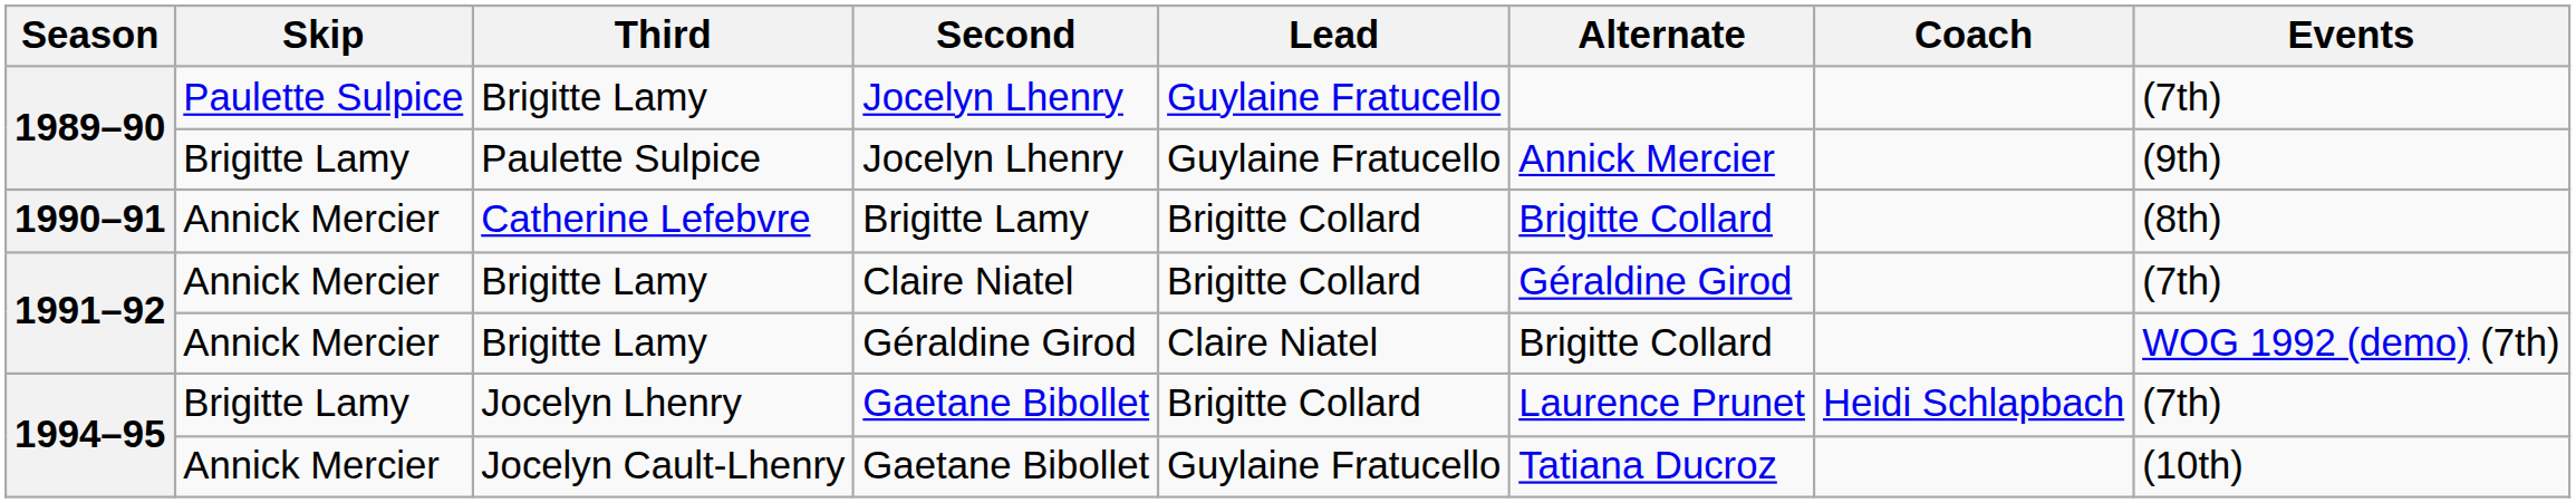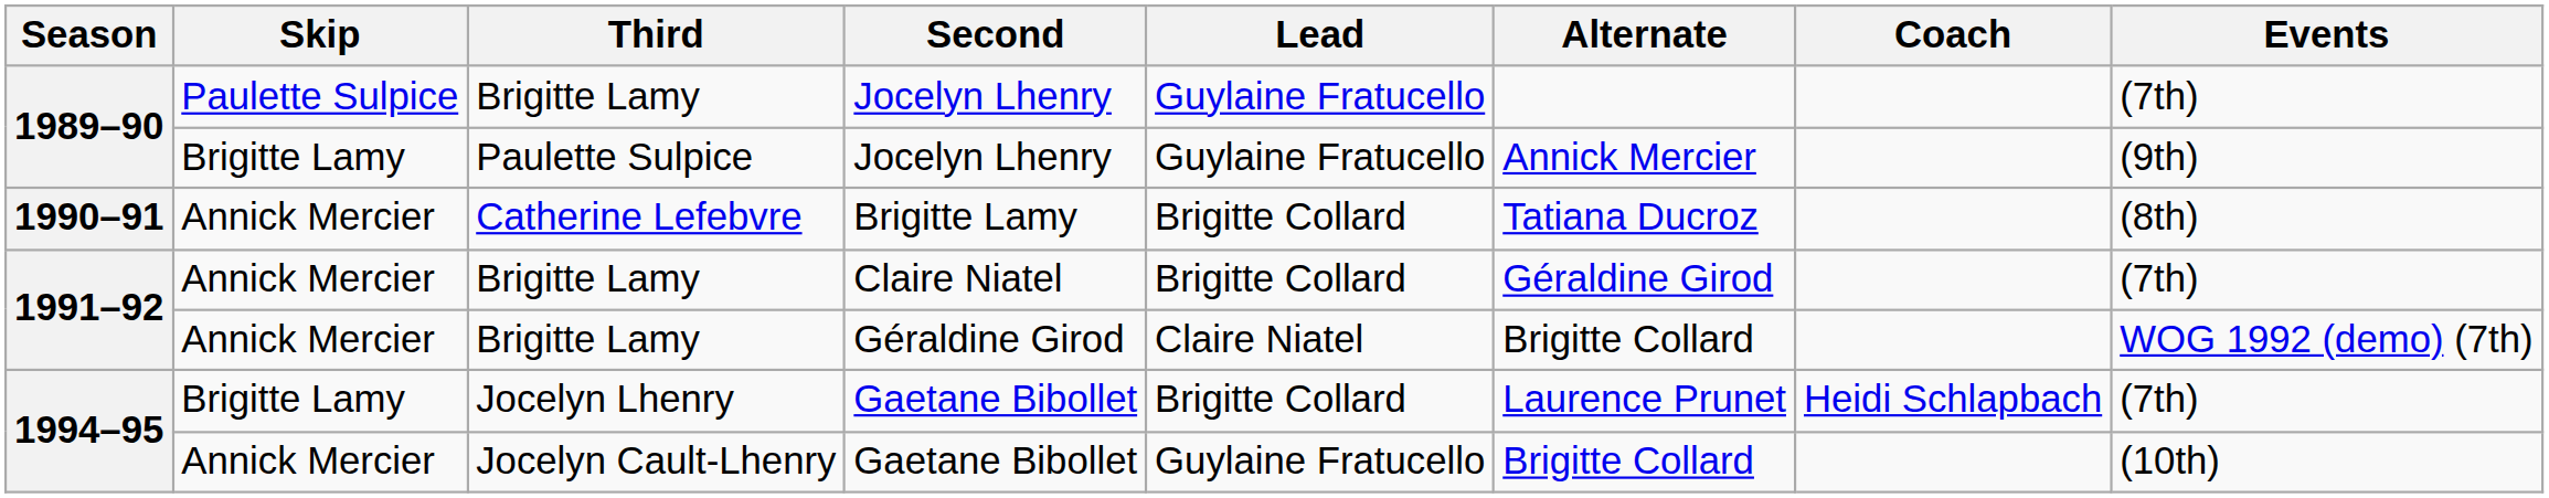 <table class="wikitable">
 <tr>
 <th scope="col">Season</th>
 <th scope="col">Skip</th>
 <th scope="col">Third</th>
 <th scope="col">Second</th>
 <th scope="col">Lead</th>
 <th scope="col">Alternate</th>
 <th scope="col">Coach</th>
 <th scope="col">Events</th>
 </tr>
 <tr>
 <th scope="row" rowspan="2">1989–90</th>
 <td><a href='#'>Paulette Sulpice</a></td>
 <td>Brigitte Lamy</td>
 <td><a href='#'>Jocelyn Lhenry</a></td>
 <td><a href='#'>Guylaine Fratucello</a></td>
 <td></td>
 <td></td>
 <td> (7th)</td>
 </tr>
 <tr>
 <td>Brigitte Lamy</td>
 <td>Paulette Sulpice</td>
 <td>Jocelyn Lhenry</td>
 <td>Guylaine Fratucello</td>
 <td><a href='#'>Annick Mercier</a></td>
 <td></td>
 <td> (9th)</td>
 </tr>
 <tr>
 <th scope="row">1990–91</th>
 <td>Annick Mercier</td>
 <td><a href='#'>Catherine Lefebvre</a></td>
 <td>Brigitte Lamy</td>
 <td>Brigitte Collard</td>
-<td><a href='#'>Brigitte Collard</a></td>
+<td><a href='#'>Tatiana Ducroz</a></td>
 <td></td>
 <td> (8th)</td>
 </tr>
 <tr>
 <th scope="row" rowspan="2">1991–92</th>
 <td>Annick Mercier</td>
 <td>Brigitte Lamy</td>
 <td>Claire Niatel</td>
 <td>Brigitte Collard</td>
 <td><a href='#'>Géraldine Girod</a></td>
 <td></td>
 <td> (7th)</td>
 </tr>
 <tr>
 <td>Annick Mercier</td>
 <td>Brigitte Lamy</td>
 <td>Géraldine Girod</td>
 <td>Claire Niatel</td>
 <td>Brigitte Collard</td>
 <td></td>
 <td><a href='#'>WOG 1992 (demo)</a> (7th)</td>
 </tr>
 <tr>
 <th scope="row" rowspan="2">1994–95</th>
 <td>Brigitte Lamy</td>
 <td>Jocelyn Lhenry</td>
 <td><a href='#'>Gaetane Bibollet</a></td>
 <td>Brigitte Collard</td>
 <td><a href='#'>Laurence Prunet</a></td>
 <td><a href='#'>Heidi Schlapbach</a></td>
 <td> (7th)</td>
 </tr>
 <tr>
 <td>Annick Mercier</td>
 <td>Jocelyn Cault-Lhenry</td>
 <td>Gaetane Bibollet</td>
 <td>Guylaine Fratucello</td>
-<td><a href='#'>Tatiana Ducroz</a></td>
+<td><a href='#'>Brigitte Collard</a></td>
 <td></td>
 <td> (10th)</td>
 </tr>
 </table>
